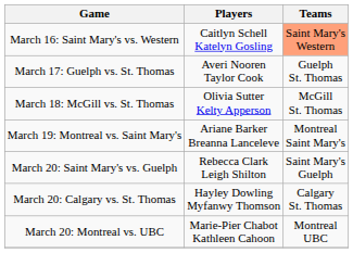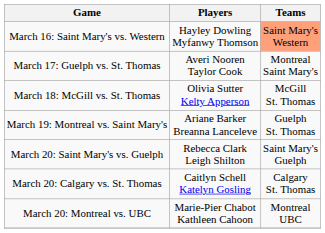 <table class="wikitable sortable" style="text-align: center;">
 <tr bgcolor="#efefef" align=center>
 <th align=left>Game</th>
 <th align=left>Players</th>
 <th align=left>Teams</th>
 </tr>
 <tr align=center>
 <td>March 16: Saint Mary's vs. Western</td>
-<td>Caitlyn Schell<br><a href='#'>Katelyn Gosling</a></td>
+<td>Hayley Dowling<br>Myfanwy Thomson</td>
 <td style="background: lightsalmon;">Saint Mary's<br>Western</td>
 </tr>
 <tr align=center>
 <td>March 17: Guelph vs. St. Thomas</td>
 <td>Averi Nooren<br>Taylor Cook</td>
-<td>Guelph<br>St. Thomas</td>
+<td>Montreal<br>Saint Mary's</td>
 </tr>
 <tr align=center>
 <td>March 18: McGill vs. St. Thomas</td>
 <td>Olivia Sutter<br><a href='#'>Kelty Apperson</a></td>
 <td>McGill<br>St. Thomas</td>
 </tr>
 <tr align=center>
 <td>March 19: Montreal vs. Saint Mary's</td>
 <td>Ariane Barker<br>Breanna Lanceleve</td>
-<td>Montreal<br>Saint Mary's</td>
+<td>Guelph<br>St. Thomas</td>
 </tr>
 <tr align=center>
 <td>March 20: Saint Mary's vs. Guelph</td>
 <td>Rebecca Clark<br>Leigh Shilton</td>
 <td>Saint Mary's <br>Guelph</td>
 </tr>
 <tr align=center>
 <td>March 20: Calgary vs. St. Thomas</td>
-<td>Hayley Dowling<br>Myfanwy Thomson</td>
+<td>Caitlyn Schell<br><a href='#'>Katelyn Gosling</a></td>
 <td>Calgary<br>St. Thomas</td>
 </tr>
 <tr align=center>
 <td>March 20: Montreal vs. UBC</td>
 <td>Marie-Pier Chabot<br>Kathleen Cahoon</td>
 <td>Montreal<br>UBC</td>
 </tr>
 <tr align=center>
 </tr>
 </table>
